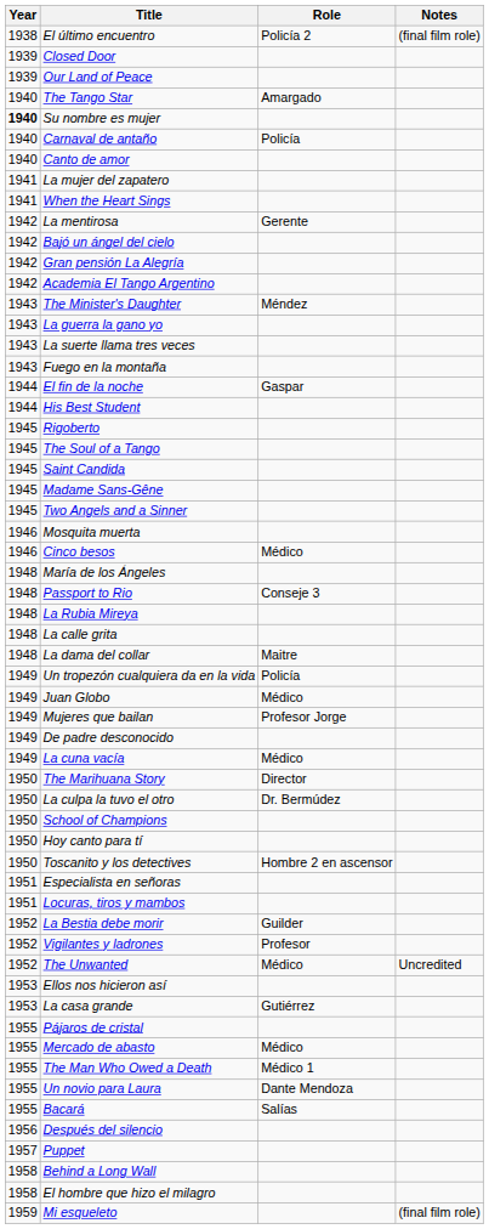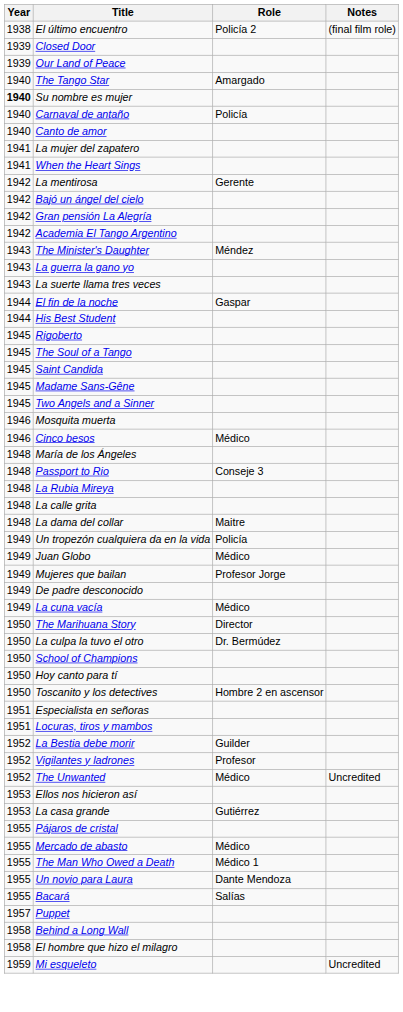 <table class="wikitable">
 <tr>
 <th>Year</th>
 <th>Title</th>
 <th>Role</th>
 <th>Notes</th>
 </tr>
 <tr>
 <td>1938</td>
 <td><em>El último encuentro</em></td>
 <td>Policía 2</td>
 <td>(final film role)</td>
 </tr>
 <tr>
 <td>1939</td>
 <td><em><a href='#'>Closed Door</a></em></td>
 <td></td>
 <td></td>
 </tr>
 <tr>
 <td>1939</td>
 <td><em><a href='#'>Our Land of Peace</a></em></td>
 <td></td>
 <td></td>
 </tr>
 <tr>
 <td>1940</td>
 <td><em><a href='#'>The Tango Star</a></em></td>
 <td>Amargado</td>
 <td></td>
 </tr>
 <tr>
 <td><strong>1940</strong></td>
 <td><em>Su nombre es mujer</em></td>
 <td></td>
 <td></td>
 </tr>
 <tr>
 <td>1940</td>
 <td><em><a href='#'>Carnaval de antaño</a></em></td>
 <td>Policía</td>
 <td></td>
 </tr>
 <tr>
 <td>1940</td>
 <td><em><a href='#'>Canto de amor</a></em></td>
 <td></td>
 <td></td>
 </tr>
 <tr>
 <td>1941</td>
 <td><em>La mujer del zapatero</em></td>
 <td></td>
 <td></td>
 </tr>
 <tr>
 <td>1941</td>
 <td><em><a href='#'>When the Heart Sings</a></em></td>
 <td></td>
 <td></td>
 </tr>
 <tr>
 <td>1942</td>
 <td><em>La mentirosa</em></td>
 <td>Gerente</td>
 <td></td>
 </tr>
 <tr>
 <td>1942</td>
 <td><em><a href='#'>Bajó un ángel del cielo</a></em></td>
 <td></td>
 <td></td>
 </tr>
 <tr>
 <td>1942</td>
 <td><em><a href='#'>Gran pensión La Alegría</a></em></td>
 <td></td>
 <td></td>
 </tr>
 <tr>
 <td>1942</td>
 <td><em><a href='#'>Academia El Tango Argentino</a></em></td>
 <td></td>
 <td></td>
 </tr>
 <tr>
 <td>1943</td>
 <td><em><a href='#'>The Minister's Daughter</a></em></td>
 <td>Méndez</td>
 <td></td>
 </tr>
 <tr>
 <td>1943</td>
 <td><em><a href='#'>La guerra la gano yo</a></em></td>
 <td></td>
 <td></td>
 </tr>
 <tr>
 <td>1943</td>
 <td><em>La suerte llama tres veces</em></td>
-<td></td>
-<td></td>
-</tr>
-<tr>
-<td>1943</td>
-<td><em>Fuego en la montaña</em></td>
 <td></td>
 <td></td>
 </tr>
 <tr>
 <td>1944</td>
 <td><em><a href='#'>El fin de la noche</a></em></td>
 <td>Gaspar</td>
 <td></td>
 </tr>
 <tr>
 <td>1944</td>
 <td><em><a href='#'>His Best Student</a></em></td>
 <td></td>
 <td></td>
 </tr>
 <tr>
 <td>1945</td>
 <td><em><a href='#'>Rigoberto</a></em></td>
 <td></td>
 <td></td>
 </tr>
 <tr>
 <td>1945</td>
 <td><em><a href='#'>The Soul of a Tango</a></em></td>
 <td></td>
 <td></td>
 </tr>
 <tr>
 <td>1945</td>
 <td><em><a href='#'>Saint Candida</a></em></td>
 <td></td>
 <td></td>
 </tr>
 <tr>
 <td>1945</td>
 <td><em><a href='#'>Madame Sans-Gêne</a></em></td>
 <td></td>
 <td></td>
 </tr>
 <tr>
 <td>1945</td>
 <td><em><a href='#'>Two Angels and a Sinner</a></em></td>
 <td></td>
 <td></td>
 </tr>
 <tr>
 <td>1946</td>
 <td><em>Mosquita muerta</em></td>
 <td></td>
 <td></td>
 </tr>
 <tr>
 <td>1946</td>
 <td><em><a href='#'>Cinco besos</a></em></td>
 <td>Médico</td>
 <td></td>
 </tr>
 <tr>
 <td>1948</td>
 <td><em>María de los Ángeles</em></td>
 <td></td>
 <td></td>
 </tr>
 <tr>
 <td>1948</td>
 <td><em><a href='#'>Passport to Rio</a></em></td>
 <td>Conseje 3</td>
 <td></td>
 </tr>
 <tr>
 <td>1948</td>
 <td><em><a href='#'>La Rubia Mireya</a></em></td>
 <td></td>
 <td></td>
 </tr>
 <tr>
 <td>1948</td>
 <td><em>La calle grita</em></td>
 <td></td>
 <td></td>
 </tr>
 <tr>
 <td>1948</td>
 <td><em>La dama del collar</em></td>
 <td>Maitre</td>
 <td></td>
 </tr>
 <tr>
 <td>1949</td>
 <td><em>Un tropezón cualquiera da en la vida</em></td>
 <td>Policía</td>
 <td></td>
 </tr>
 <tr>
 <td>1949</td>
 <td><em>Juan Globo</em></td>
 <td>Médico</td>
 <td></td>
 </tr>
 <tr>
 <td>1949</td>
 <td><em>Mujeres que bailan</em></td>
 <td>Profesor Jorge</td>
 <td></td>
 </tr>
 <tr>
 <td>1949</td>
 <td><em>De padre desconocido</em></td>
 <td></td>
 <td></td>
 </tr>
 <tr>
 <td>1949</td>
 <td><em><a href='#'>La cuna vacía</a></em></td>
 <td>Médico</td>
 <td></td>
 </tr>
 <tr>
 <td>1950</td>
 <td><em><a href='#'>The Marihuana Story</a></em></td>
 <td>Director</td>
 <td></td>
 </tr>
 <tr>
 <td>1950</td>
 <td><em>La culpa la tuvo el otro</em></td>
 <td>Dr. Bermúdez</td>
 <td></td>
 </tr>
 <tr>
 <td>1950</td>
 <td><em><a href='#'>School of Champions</a></em></td>
 <td></td>
 <td></td>
 </tr>
 <tr>
 <td>1950</td>
 <td><em>Hoy canto para tí</em></td>
 <td></td>
 <td></td>
 </tr>
 <tr>
 <td>1950</td>
 <td><em>Toscanito y los detectives</em></td>
 <td>Hombre 2 en ascensor</td>
 <td></td>
 </tr>
 <tr>
 <td>1951</td>
 <td><em>Especialista en señoras</em></td>
 <td></td>
 <td></td>
 </tr>
 <tr>
 <td>1951</td>
 <td><em><a href='#'>Locuras, tiros y mambos</a></em></td>
 <td></td>
 <td></td>
 </tr>
 <tr>
 <td>1952</td>
 <td><em><a href='#'>La Bestia debe morir</a></em></td>
 <td>Guilder</td>
 <td></td>
 </tr>
 <tr>
 <td>1952</td>
 <td><em><a href='#'>Vigilantes y ladrones</a></em></td>
 <td>Profesor</td>
 <td></td>
 </tr>
 <tr>
 <td>1952</td>
 <td><em><a href='#'>The Unwanted</a></em></td>
 <td>Médico</td>
 <td>Uncredited</td>
 </tr>
 <tr>
 <td>1953</td>
 <td><em>Ellos nos hicieron así</em></td>
 <td></td>
 <td></td>
 </tr>
 <tr>
 <td>1953</td>
 <td><em>La casa grande</em></td>
 <td>Gutiérrez</td>
 <td></td>
 </tr>
 <tr>
 <td>1955</td>
 <td><em><a href='#'>Pájaros de cristal</a></em></td>
 <td></td>
 <td></td>
 </tr>
 <tr>
 <td>1955</td>
 <td><em><a href='#'>Mercado de abasto</a></em></td>
 <td>Médico</td>
 <td></td>
 </tr>
 <tr>
 <td>1955</td>
 <td><em><a href='#'>The Man Who Owed a Death</a></em></td>
 <td>Médico 1</td>
 <td></td>
 </tr>
 <tr>
 <td>1955</td>
 <td><em><a href='#'>Un novio para Laura</a></em></td>
 <td>Dante Mendoza</td>
 <td></td>
 </tr>
 <tr>
 <td>1955</td>
 <td><em><a href='#'>Bacará</a></em></td>
 <td>Salías</td>
 <td></td>
 </tr>
 <tr>
-<td>1956</td>
-<td><em><a href='#'>Después del silencio</a></em></td>
-<td></td>
-<td></td>
-</tr>
-<tr>
 <td>1957</td>
 <td><em><a href='#'>Puppet</a></em></td>
 <td></td>
 <td></td>
 </tr>
 <tr>
 <td>1958</td>
 <td><em><a href='#'>Behind a Long Wall</a></em></td>
 <td></td>
 <td></td>
 </tr>
 <tr>
 <td>1958</td>
 <td><em>El hombre que hizo el milagro</em></td>
 <td></td>
 <td></td>
 </tr>
 <tr>
 <td>1959</td>
 <td><em><a href='#'>Mi esqueleto</a></em></td>
 <td></td>
-<td>(final film role)</td>
+<td>Uncredited</td>
 </tr>
 </table>
